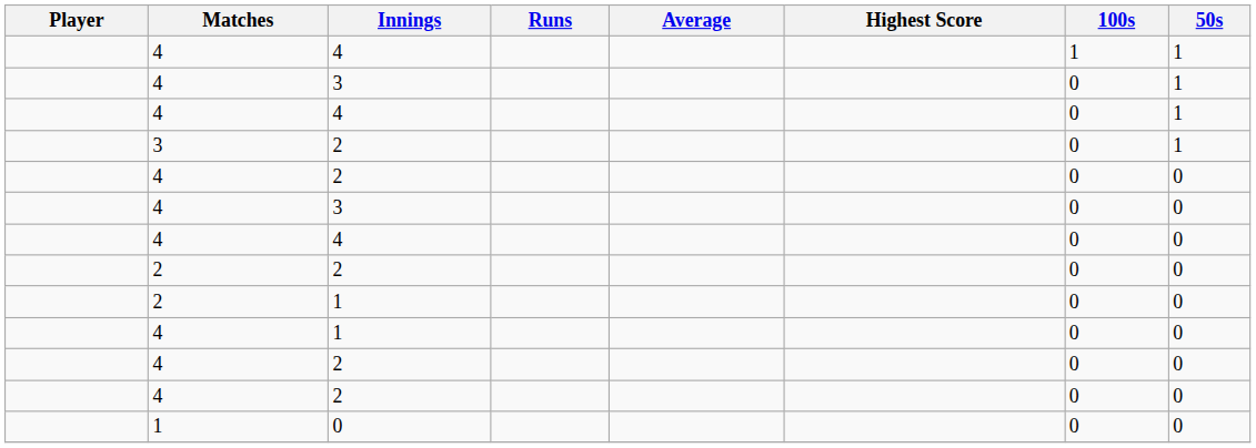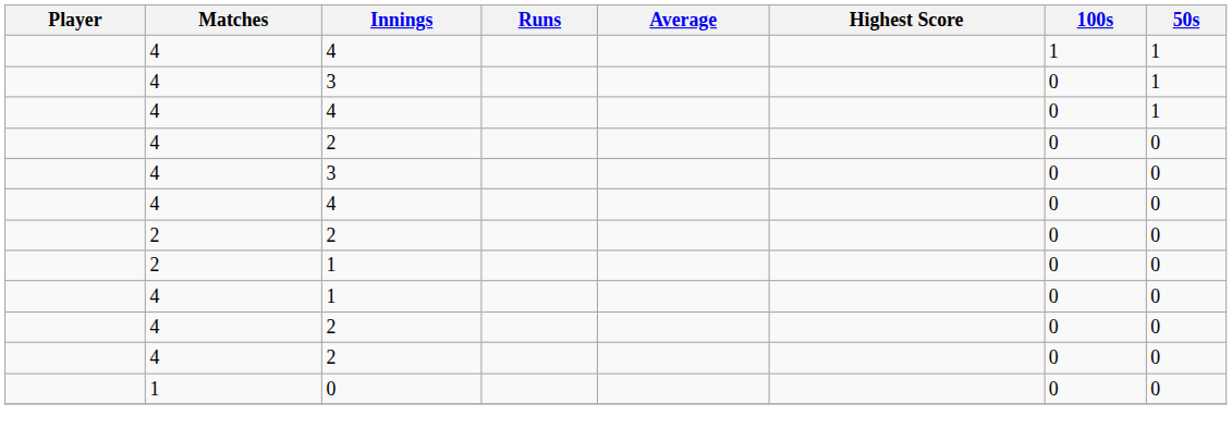 <table class="wikitable sortable" style="width:80%;">
 <tr>
 <th>Player</th>
 <th>Matches</th>
 <th><a href='#'>Innings</a></th>
 <th><a href='#'>Runs</a></th>
 <th><a href='#'>Average</a></th>
 <th>Highest Score</th>
 <th><a href='#'>100s</a></th>
 <th><a href='#'>50s</a></th>
 </tr>
 <tr>
 <td></td>
 <td>4</td>
 <td>4</td>
 <td></td>
 <td></td>
 <td></td>
 <td>1</td>
 <td>1</td>
 </tr>
 <tr>
 <td></td>
 <td>4</td>
 <td>3</td>
 <td></td>
 <td></td>
 <td></td>
 <td>0</td>
 <td>1</td>
 </tr>
 <tr>
 <td></td>
 <td>4</td>
 <td>4</td>
-<td></td>
-<td></td>
-<td></td>
-<td>0</td>
-<td>1</td>
-</tr>
-<tr>
-<td></td>
-<td>3</td>
-<td>2</td>
 <td></td>
 <td></td>
 <td></td>
 <td>0</td>
 <td>1</td>
 </tr>
 <tr>
 <td></td>
 <td>4</td>
 <td>2</td>
 <td></td>
 <td></td>
 <td></td>
 <td>0</td>
 <td>0</td>
 </tr>
 <tr>
 <td></td>
 <td>4</td>
 <td>3</td>
 <td></td>
 <td></td>
 <td></td>
 <td>0</td>
 <td>0</td>
 </tr>
 <tr>
 <td></td>
 <td>4</td>
 <td>4</td>
 <td></td>
 <td></td>
 <td></td>
 <td>0</td>
 <td>0</td>
 </tr>
 <tr>
 <td></td>
 <td>2</td>
 <td>2</td>
 <td></td>
 <td></td>
 <td></td>
 <td>0</td>
 <td>0</td>
 </tr>
 <tr>
 <td></td>
 <td>2</td>
 <td>1</td>
 <td></td>
 <td></td>
 <td></td>
 <td>0</td>
 <td>0</td>
 </tr>
 <tr>
 <td></td>
 <td>4</td>
 <td>1</td>
 <td></td>
 <td></td>
 <td></td>
 <td>0</td>
 <td>0</td>
 </tr>
 <tr>
 <td></td>
 <td>4</td>
 <td>2</td>
 <td></td>
 <td></td>
 <td></td>
 <td>0</td>
 <td>0</td>
 </tr>
 <tr>
 <td></td>
 <td>4</td>
 <td>2</td>
 <td></td>
 <td></td>
 <td></td>
 <td>0</td>
 <td>0</td>
 </tr>
 <tr>
 <td></td>
 <td>1</td>
 <td>0</td>
 <td></td>
 <td></td>
 <td></td>
 <td>0</td>
 <td>0</td>
 </tr>
 <tr>
 </tr>
 </table>
